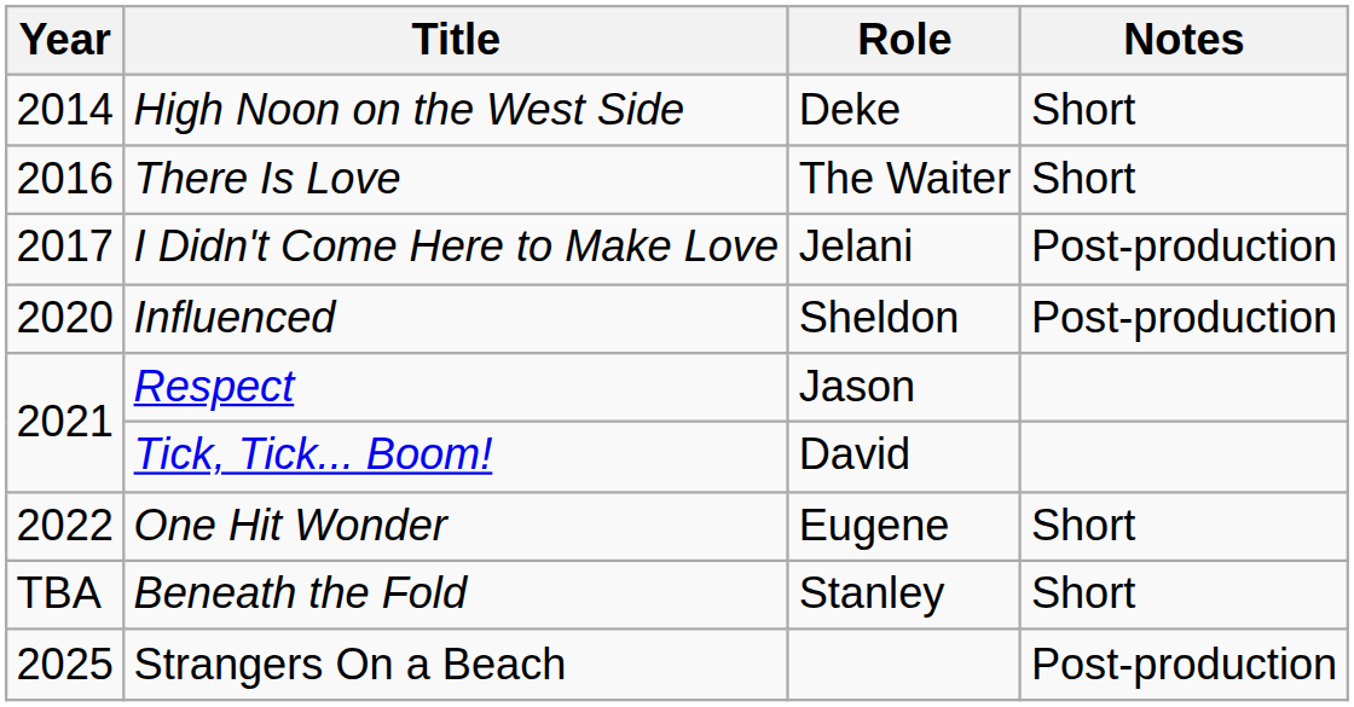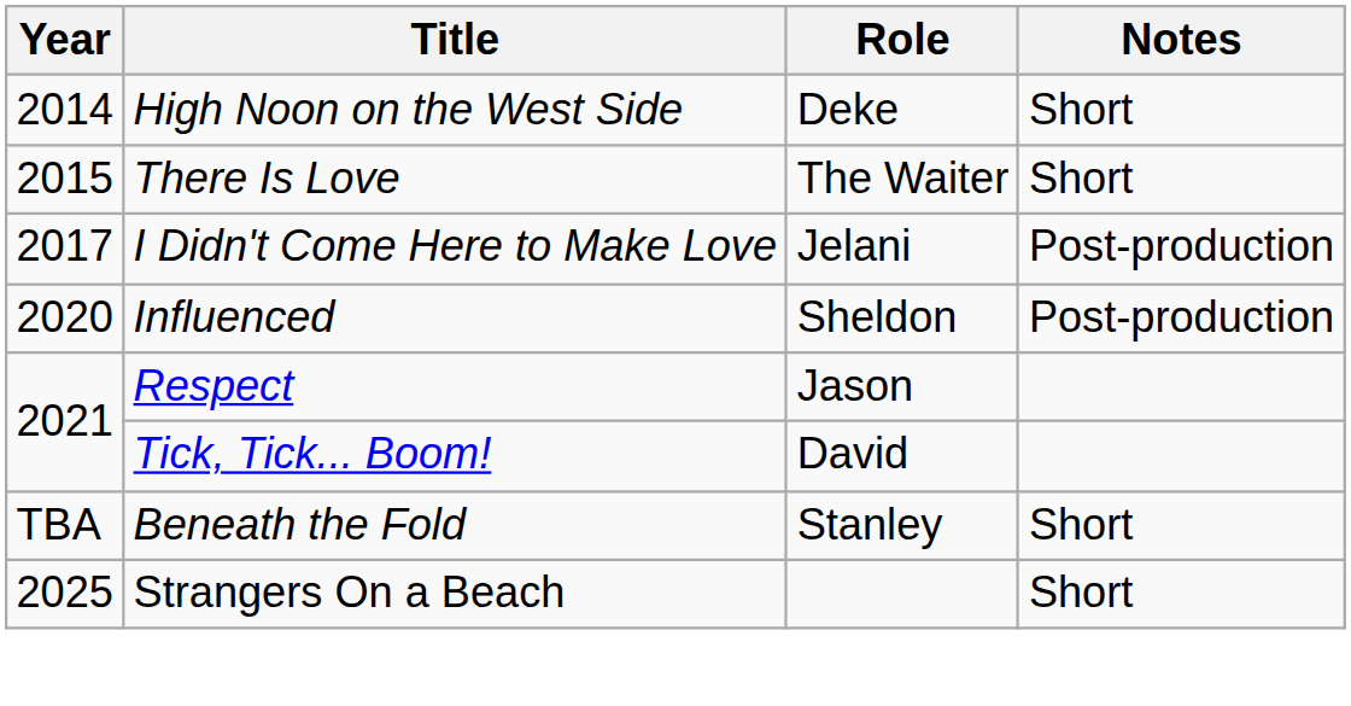 <table class="wikitable">
 <tr>
 <th>Year</th>
 <th>Title</th>
 <th>Role</th>
 <th>Notes</th>
 </tr>
 <tr>
 <td>2014</td>
 <td><em>High Noon on the West Side</em></td>
 <td>Deke</td>
 <td>Short</td>
 </tr>
 <tr>
-<td>2016</td>
+<td>2015</td>
 <td><em>There Is Love</em></td>
 <td>The Waiter</td>
 <td>Short</td>
 </tr>
 <tr>
 <td>2017</td>
 <td><em>I Didn't Come Here to Make Love</em></td>
 <td>Jelani</td>
 <td>Post-production</td>
 </tr>
 <tr>
 <td>2020</td>
 <td><em>Influenced</em></td>
 <td>Sheldon</td>
 <td>Post-production</td>
 </tr>
 <tr>
 <td rowspan="2">2021</td>
 <td><em><a href='#'>Respect</a></em></td>
 <td>Jason</td>
 <td></td>
 </tr>
 <tr>
 <td><em><a href='#'>Tick, Tick... Boom!</a></em></td>
 <td>David</td>
 <td></td>
 </tr>
 <tr>
-<td>2022</td>
-<td><em>One Hit Wonder</em></td>
-<td>Eugene</td>
-<td>Short</td>
-</tr>
-<tr>
 <td>TBA</td>
 <td><em>Beneath the Fold</em></td>
 <td>Stanley</td>
 <td>Short</td>
 </tr>
 <tr>
 <td>2025</td>
 <td>Strangers On a Beach</td>
 <td></td>
-<td>Post-production</td>
+<td>Short</td>
 </tr>
 </table>
